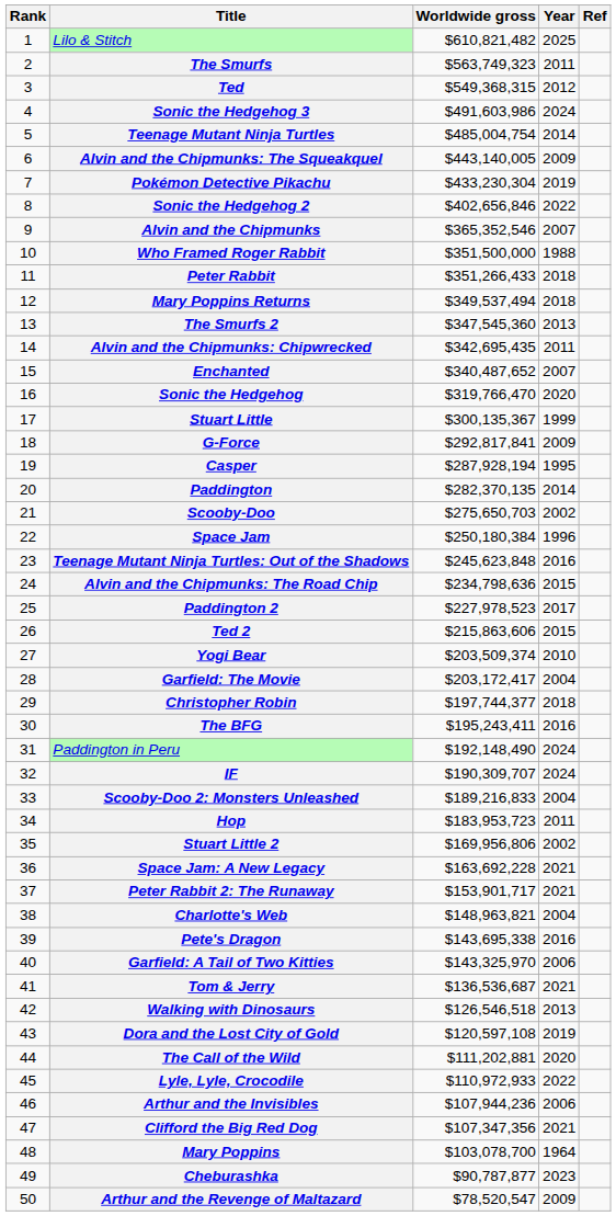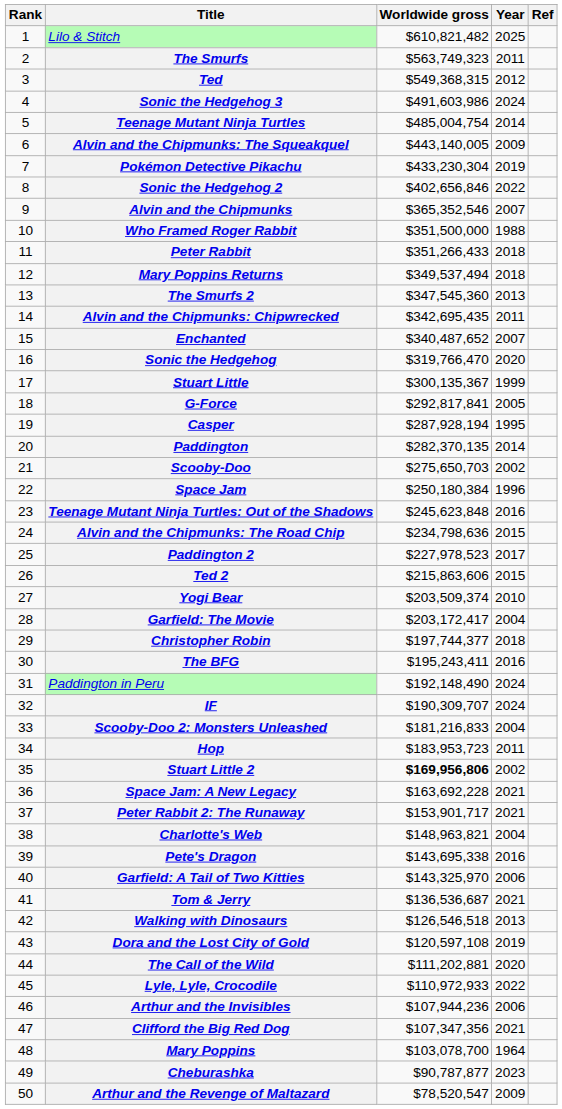 <table class="wikitable sortable plainrowheaders"  style="margin:auto; margin:auto;">
 <tr>
 <th scope="col">Rank</th>
 <th scope="col">Title</th>
 <th scope="col">Worldwide gross</th>
 <th scope="col">Year</th>
 <th scope="col" class="unsortable">Ref</th>
 </tr>
 <tr>
 <td style="text-align:center;">1</td>
 <td scope="row" style="background:#b6fcb6;"><em><a href='#'>Lilo & Stitch</a></em> </td>
 <td style="text-align:right;">$610,821,482</td>
 <td style="text-align:center;">2025</td>
 <td style="text-align:center;"></td>
 </tr>
 <tr>
 <td style="text-align:center;">2</td>
 <th scope="row"><em><a href='#'>The Smurfs</a></em></th>
 <td style="text-align:right;">$563,749,323</td>
 <td style="text-align:center;">2011</td>
 <td style="text-align:center;"></td>
 </tr>
 <tr>
 <td style="text-align:center;">3</td>
 <th scope="row"><em><a href='#'>Ted</a></em></th>
 <td style="text-align:right;">$549,368,315</td>
 <td style="text-align:center;">2012</td>
 <td style="text-align:center;"></td>
 </tr>
 <tr>
 <td style="text-align:center;">4</td>
 <th scope="row"><em><a href='#'>Sonic the Hedgehog 3</a></em></th>
 <td style="text-align:right;">$491,603,986</td>
 <td style="text-align:center;">2024</td>
 <td style="text-align:center;"></td>
 </tr>
 <tr>
 <td style="text-align:center;">5</td>
 <th scope="row"><em><a href='#'>Teenage Mutant Ninja Turtles</a></em></th>
 <td style="text-align:right;">$485,004,754</td>
 <td style="text-align:center;">2014</td>
 <td style="text-align:center;"></td>
 </tr>
 <tr>
 <td style="text-align:center;">6</td>
 <th scope="row"><em><a href='#'>Alvin and the Chipmunks: The Squeakquel</a></em></th>
 <td style="text-align:right;">$443,140,005</td>
 <td style="text-align:center;">2009</td>
 <td style="text-align:center;"></td>
 </tr>
 <tr>
 <td style="text-align:center;">7</td>
 <th scope="row"><em><a href='#'>Pokémon Detective Pikachu</a></em></th>
 <td style="text-align:right;">$433,230,304</td>
 <td style="text-align:center;">2019</td>
 <td style="text-align:center;"></td>
 </tr>
 <tr>
 <td style="text-align:center;">8</td>
 <th scope="row"><em><a href='#'>Sonic the Hedgehog 2</a></em></th>
 <td style="text-align:right;">$402,656,846</td>
 <td style="text-align:center;">2022</td>
 <td style="text-align:center;"></td>
 </tr>
 <tr>
 <td style="text-align:center;">9</td>
 <th scope="row"><em><a href='#'>Alvin and the Chipmunks</a></em></th>
 <td style="text-align:right;">$365,352,546</td>
 <td style="text-align:center;">2007</td>
 <td style="text-align:center;"></td>
 </tr>
 <tr>
 <td style="text-align:center;">10</td>
 <th scope="row"><em><a href='#'>Who Framed Roger Rabbit</a></em></th>
 <td style="text-align:right;">$351,500,000</td>
 <td style="text-align:center;">1988</td>
 <td style="text-align:center;"></td>
 </tr>
 <tr>
 <td style="text-align:center;">11</td>
 <th scope="row"><em><a href='#'>Peter Rabbit</a></em></th>
 <td style="text-align:right;">$351,266,433</td>
 <td style="text-align:center;">2018</td>
 <td style="text-align:center;"></td>
 </tr>
 <tr>
 <td style="text-align:center;">12</td>
 <th scope="row"><em><a href='#'>Mary Poppins Returns</a></em></th>
 <td style="text-align:right;">$349,537,494</td>
 <td style="text-align:center;">2018</td>
 <td style="text-align:center;"></td>
 </tr>
 <tr>
 <td style="text-align:center;">13</td>
 <th scope="row"><em><a href='#'>The Smurfs 2</a></em></th>
 <td style="text-align:right;">$347,545,360</td>
 <td style="text-align:center;">2013</td>
 <td style="text-align:center;"></td>
 </tr>
 <tr>
 <td style="text-align:center;">14</td>
 <th scope="row"><em><a href='#'>Alvin and the Chipmunks: Chipwrecked</a></em></th>
 <td style="text-align:right;">$342,695,435</td>
 <td style="text-align:center;">2011</td>
 <td style="text-align:center;"></td>
 </tr>
 <tr>
 <td style="text-align:center;">15</td>
 <th scope="row"><em><a href='#'>Enchanted</a></em></th>
 <td style="text-align:right;">$340,487,652</td>
 <td style="text-align:center;">2007</td>
 <td style="text-align:center;"></td>
 </tr>
 <tr>
 <td style="text-align:center;">16</td>
 <th scope="row"><em><a href='#'>Sonic the Hedgehog</a></em></th>
 <td style="text-align:right;">$319,766,470</td>
 <td style="text-align:center;">2020</td>
 <td style="text-align:center;"></td>
 </tr>
 <tr>
 <td style="text-align:center;">17</td>
 <th scope="row"><em><a href='#'>Stuart Little</a></em></th>
 <td style="text-align:right;">$300,135,367</td>
 <td style="text-align:center;">1999</td>
 <td style="text-align:center;"></td>
 </tr>
 <tr>
 <td style="text-align:center;">18</td>
 <th scope="row"><em><a href='#'>G-Force</a></em></th>
 <td style="text-align:right;">$292,817,841</td>
-<td style="text-align:center;">2009</td>
+<td style="text-align:center;">2005</td>
 <td style="text-align:center;"></td>
 </tr>
 <tr>
 <td style="text-align:center;">19</td>
 <th scope="row"><em><a href='#'>Casper</a></em></th>
 <td style="text-align:right;">$287,928,194</td>
 <td style="text-align:center;">1995</td>
 <td style="text-align:center;"></td>
 </tr>
 <tr>
 <td style="text-align:center;">20</td>
 <th scope="row"><em><a href='#'>Paddington</a></em></th>
 <td style="text-align:right;">$282,370,135</td>
 <td style="text-align:center;">2014</td>
 <td style="text-align:center;"></td>
 </tr>
 <tr>
 <td style="text-align:center;">21</td>
 <th scope="row"><em><a href='#'>Scooby-Doo</a></em></th>
 <td style="text-align:right;">$275,650,703</td>
 <td style="text-align:center;">2002</td>
 <td style="text-align:center;"></td>
 </tr>
 <tr>
 <td style="text-align:center;">22</td>
 <th scope="row"><em><a href='#'>Space Jam</a></em></th>
 <td style="text-align:right;">$250,180,384</td>
 <td style="text-align:center;">1996</td>
 <td style="text-align:center;"></td>
 </tr>
 <tr>
 <td style="text-align:center;">23</td>
 <th scope="row"><em><a href='#'>Teenage Mutant Ninja Turtles: Out of the Shadows</a></em></th>
 <td style="text-align:right;">$245,623,848</td>
 <td style="text-align:center;">2016</td>
 <td style="text-align:center;"></td>
 </tr>
 <tr>
 <td style="text-align:center;">24</td>
 <th scope="row"><em><a href='#'>Alvin and the Chipmunks: The Road Chip</a></em></th>
 <td style="text-align:right;">$234,798,636</td>
 <td style="text-align:center;">2015</td>
 <td style="text-align:center;"></td>
 </tr>
 <tr>
 <td style="text-align:center;">25</td>
 <th scope="row"><em><a href='#'>Paddington 2</a></em></th>
 <td style="text-align:right;">$227,978,523</td>
 <td style="text-align:center;">2017</td>
 <td style="text-align:center;"></td>
 </tr>
 <tr>
 <td style="text-align:center;">26</td>
 <th scope="row"><em><a href='#'>Ted 2</a></em></th>
 <td style="text-align:right;">$215,863,606</td>
 <td style="text-align:center;">2015</td>
 <td style="text-align:center;"></td>
 </tr>
 <tr>
 <td style="text-align:center;">27</td>
 <th scope="row"><em><a href='#'>Yogi Bear</a></em></th>
 <td style="text-align:right;">$203,509,374</td>
 <td style="text-align:center;">2010</td>
 <td style="text-align:center;"></td>
 </tr>
 <tr>
 <td style="text-align:center;">28</td>
 <th scope="row"><em><a href='#'>Garfield: The Movie</a></em></th>
 <td style="text-align:right;">$203,172,417</td>
 <td style="text-align:center;">2004</td>
 <td style="text-align:center;"></td>
 </tr>
 <tr>
 <td style="text-align:center;">29</td>
 <th scope="row"><em><a href='#'>Christopher Robin</a></em></th>
 <td style="text-align:right;">$197,744,377</td>
 <td style="text-align:center;">2018</td>
 <td style="text-align:center;"></td>
 </tr>
 <tr>
 <td style="text-align:center;">30</td>
 <th scope="row"><em><a href='#'>The BFG</a></em></th>
 <td style="text-align:right;">$195,243,411</td>
 <td style="text-align:center;">2016</td>
 <td style="text-align:center;"></td>
 </tr>
 <tr>
 <td style="text-align:center;">31</td>
 <td scope="row" style="background:#b6fcb6;"><em><a href='#'>Paddington in Peru</a></em> </td>
 <td style="text-align:right;">$192,148,490</td>
 <td style="text-align:center;">2024</td>
 <td style="text-align:center;"></td>
 </tr>
 <tr>
 <td style="text-align:center;">32</td>
 <th scope="row"><em><a href='#'>IF</a></em></th>
 <td style="text-align:right;">$190,309,707</td>
 <td style="text-align:center;">2024</td>
 <td style="text-align:center;"></td>
 </tr>
 <tr>
 <td style="text-align:center;">33</td>
 <th scope="row"><em><a href='#'>Scooby-Doo 2: Monsters Unleashed</a></em></th>
-<td style="text-align:right;">$189,216,833</td>
+<td style="text-align:right;">$181,216,833</td>
 <td style="text-align:center;">2004</td>
 <td style="text-align:center;"></td>
 </tr>
 <tr>
 <td style="text-align:center;">34</td>
 <th scope="row"><em><a href='#'>Hop</a></em></th>
 <td style="text-align:right;">$183,953,723</td>
 <td style="text-align:center;">2011</td>
 <td style="text-align:center;"></td>
 </tr>
 <tr>
 <td style="text-align:center;">35</td>
 <th scope="row"><em><a href='#'>Stuart Little 2</a></em></th>
-<td style="text-align:right;">$169,956,806</td>
+<td style="text-align:right;"><strong>$169,956,806</strong></td>
 <td style="text-align:center;">2002</td>
 <td style="text-align:center;"></td>
 </tr>
 <tr>
 <td style="text-align:center;">36</td>
 <th scope="row"><em><a href='#'>Space Jam: A New Legacy</a></em></th>
 <td style="text-align:right;">$163,692,228</td>
 <td style="text-align:center;">2021</td>
 <td style="text-align:center;"></td>
 </tr>
 <tr>
 <td style="text-align:center;">37</td>
 <th scope="row"><em><a href='#'>Peter Rabbit 2: The Runaway</a></em></th>
 <td style="text-align:right;">$153,901,717</td>
 <td style="text-align:center;">2021</td>
 <td style="text-align:center;"></td>
 </tr>
 <tr>
 <td style="text-align:center;">38</td>
 <th scope="row"><em><a href='#'>Charlotte's Web</a></em></th>
 <td style="text-align:right;">$148,963,821</td>
 <td style="text-align:center;">2004</td>
 <td style="text-align:center;"></td>
 </tr>
 <tr>
 <td style="text-align:center;">39</td>
 <th scope="row"><em><a href='#'>Pete's Dragon</a></em></th>
 <td style="text-align:right;">$143,695,338</td>
 <td style="text-align:center;">2016</td>
 <td style="text-align:center;"></td>
 </tr>
 <tr>
 <td style="text-align:center;">40</td>
 <th scope="row"><em><a href='#'>Garfield: A Tail of Two Kitties</a></em></th>
 <td style="text-align:right;">$143,325,970</td>
 <td style="text-align:center;">2006</td>
 <td style="text-align:center;"></td>
 </tr>
 <tr>
 <td style="text-align:center;">41</td>
 <th scope="row"><em><a href='#'>Tom & Jerry</a></em></th>
 <td style="text-align:right;">$136,536,687</td>
 <td style="text-align:center;">2021</td>
 <td style="text-align:center;"></td>
 </tr>
 <tr>
 <td style="text-align:center;">42</td>
 <th scope="row"><em><a href='#'>Walking with Dinosaurs</a></em></th>
 <td style="text-align:right;">$126,546,518</td>
 <td style="text-align:center;">2013</td>
 <td style="text-align:center;"></td>
 </tr>
 <tr>
 <td style="text-align:center;">43</td>
 <th scope="row"><em><a href='#'>Dora and the Lost City of Gold</a></em></th>
 <td style="text-align:right;">$120,597,108</td>
 <td style="text-align:center;">2019</td>
 <td style="text-align:center;"></td>
 </tr>
 <tr>
 <td style="text-align:center;">44</td>
 <th scope="row"><em><a href='#'>The Call of the Wild</a></em></th>
 <td style="text-align:right;">$111,202,881</td>
 <td style="text-align:center;">2020</td>
 <td style="text-align:center;"></td>
 </tr>
 <tr>
 <td style="text-align:center;">45</td>
 <th scope="row"><em><a href='#'>Lyle, Lyle, Crocodile</a></em></th>
 <td style="text-align:right;">$110,972,933</td>
 <td style="text-align:center;">2022</td>
 <td style="text-align:center;"></td>
 </tr>
 <tr>
 <td style="text-align:center;">46</td>
 <th scope="row"><em><a href='#'>Arthur and the Invisibles</a></em></th>
 <td style="text-align:right;">$107,944,236</td>
 <td style="text-align:center;">2006</td>
 <td style="text-align:center;"></td>
 </tr>
 <tr>
 <td style="text-align:center;">47</td>
 <th scope="row"><em><a href='#'>Clifford the Big Red Dog</a></em></th>
 <td style="text-align:right;">$107,347,356</td>
 <td style="text-align:center;">2021</td>
 <td style="text-align:center;"></td>
 </tr>
 <tr>
 <td style="text-align:center;">48</td>
 <th scope="row"><em><a href='#'>Mary Poppins</a></em></th>
 <td style="text-align:right;">$103,078,700</td>
 <td style="text-align:center;">1964</td>
 <td style="text-align:center;"></td>
 </tr>
 <tr>
 <td style="text-align:center;">49</td>
 <th scope="row"><em><a href='#'>Cheburashka</a></em></th>
 <td style="text-align:right;">$90,787,877</td>
 <td style="text-align:center;">2023</td>
 <td style="text-align:center;"></td>
 </tr>
 <tr>
 <td style="text-align:center;">50</td>
 <th scope="row"><em><a href='#'>Arthur and the Revenge of Maltazard</a></em></th>
 <td style="text-align:right;">$78,520,547</td>
 <td style="text-align:center;">2009</td>
 <td style="text-align:center;"></td>
 </tr>
 </table>
